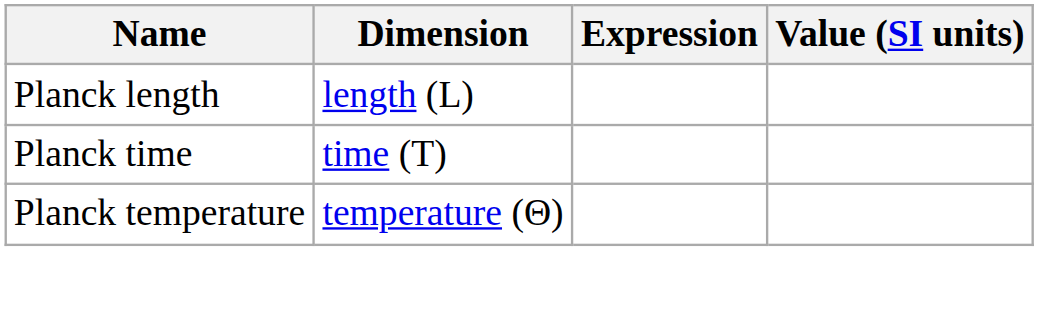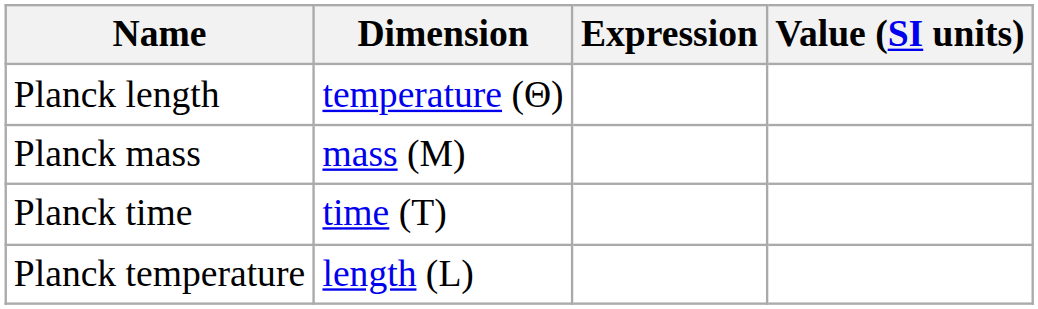 <table class="wikitable" style="margin:1em auto 1em auto; background:#fff;">
 <tr>
 <th>Name</th>
 <th>Dimension</th>
 <th>Expression</th>
 <th>Value (<a href='#'>SI</a> units)</th>
 </tr>
 <tr style="text-align:left;">
 <td>Planck length</td>
-<td><a href='#'>length</a> (L)</td>
+<td><a href='#'>temperature</a> (Θ)</td>
+<td></td>
+<td></td>
+</tr>
+<tr>
+<td>Planck mass</td>
+<td><a href='#'>mass</a> (M)</td>
 <td></td>
 <td></td>
 </tr>
 <tr>
 <td>Planck time</td>
 <td><a href='#'>time</a> (T)</td>
 <td></td>
 <td></td>
 </tr>
 <tr>
 <td>Planck temperature</td>
-<td><a href='#'>temperature</a> (Θ)</td>
+<td><a href='#'>length</a> (L)</td>
 <td></td>
 <td></td>
 </tr>
 </table>
